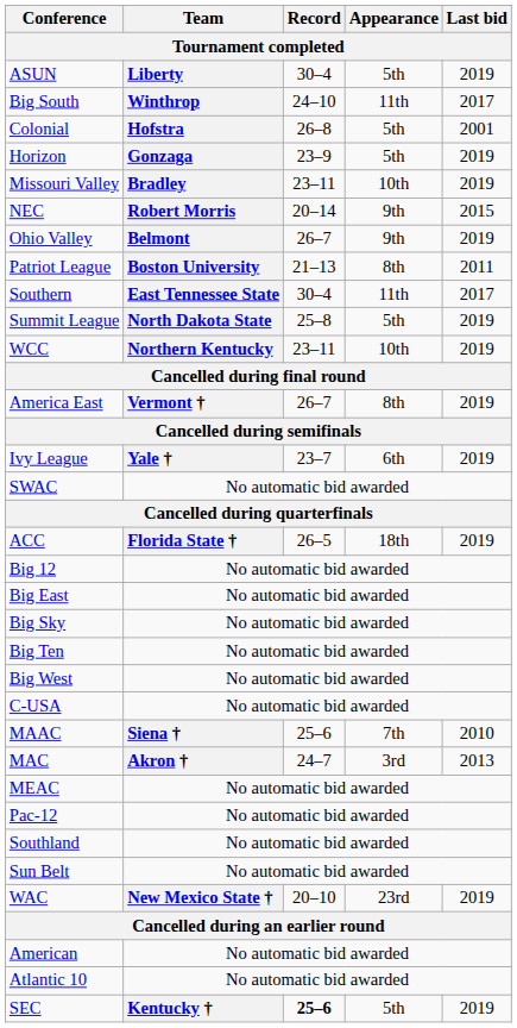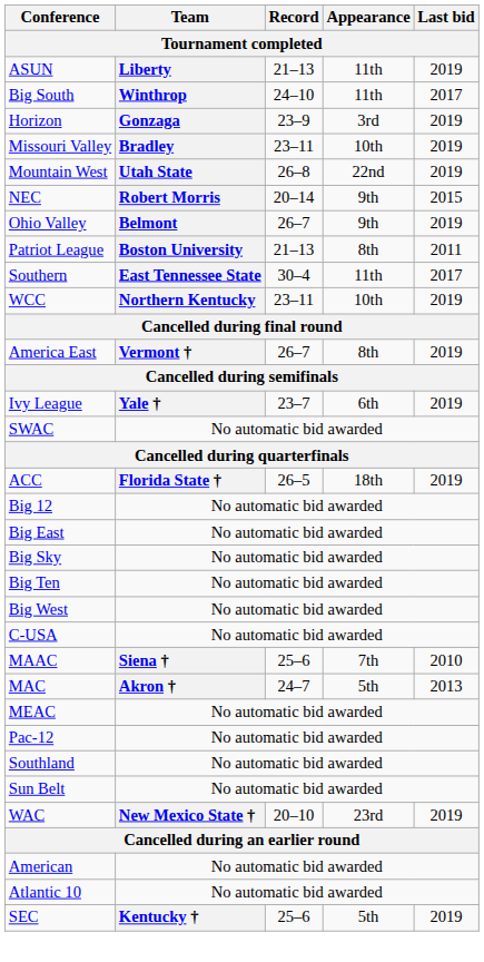 <table class="wikitable sortable plainrowheaders" style="text-align:center;">
 <tr>
 <th scope="col">Conference</th>
 <th scope="col">Team</th>
 <th scope="col" data-sort-type="number">Record</th>
 <th scope="col" data-sort-type="number">Appearance</th>
 <th scope="col">Last bid</th>
 </tr>
 <tr>
 <th colspan="5">Tournament completed</th>
 </tr>
 <tr>
 <td align=left><a href='#'>ASUN</a></td>
 <th scope="row" style="text-align:left"><a href='#'>Liberty</a></th>
-<td>30–4</td>
-<td>5th</td>
+<td>21–13</td>
+<td>11th</td>
 <td>2019</td>
 </tr>
 <tr>
 <td align=left><a href='#'>Big South</a></td>
 <th scope="row" style="text-align:left"><a href='#'>Winthrop</a></th>
 <td>24–10</td>
 <td>11th</td>
 <td>2017</td>
 </tr>
 <tr>
-<td align=left><a href='#'>Colonial</a></td>
-<th scope="row" style="text-align:left"><a href='#'>Hofstra</a></th>
-<td>26–8</td>
-<td>5th</td>
-<td>2001</td>
-</tr>
-<tr>
 <td align=left><a href='#'>Horizon</a></td>
 <th scope="row" style="text-align:left"><a href='#'>Gonzaga</a></th>
 <td>23–9</td>
-<td>5th</td>
+<td>3rd</td>
 <td>2019</td>
 </tr>
 <tr>
 <td align=left><a href='#'>Missouri Valley</a></td>
 <th scope="row" style="text-align:left"><a href='#'>Bradley</a></th>
 <td>23–11</td>
 <td>10th</td>
+<td>2019</td>
+</tr>
+<tr>
+<td align=left><a href='#'>Mountain West</a></td>
+<th scope="row" style="text-align:left"><a href='#'>Utah State</a></th>
+<td>26–8</td>
+<td>22nd</td>
 <td>2019</td>
 </tr>
 <tr>
 <td align=left><a href='#'>NEC</a></td>
 <th scope="row" style="text-align:left"><a href='#'>Robert Morris</a></th>
 <td>20–14</td>
 <td>9th</td>
 <td>2015</td>
 </tr>
 <tr>
 <td align=left><a href='#'>Ohio Valley</a></td>
 <th scope="row" style="text-align:left"><a href='#'>Belmont</a></th>
 <td>26–7</td>
 <td>9th</td>
 <td>2019</td>
 </tr>
 <tr>
 <td align=left><a href='#'>Patriot League</a></td>
 <th scope="row" style="text-align:left"><a href='#'>Boston University</a></th>
 <td>21–13</td>
 <td>8th</td>
 <td>2011</td>
 </tr>
 <tr>
 <td align=left><a href='#'>Southern</a></td>
 <th scope="row" style="text-align:left"><a href='#'>East Tennessee State</a></th>
 <td>30–4</td>
 <td>11th</td>
 <td>2017</td>
-</tr>
-<tr>
-<td align=left><a href='#'>Summit League</a></td>
-<th scope="row" style="text-align:left"><a href='#'>North Dakota State</a></th>
-<td>25–8</td>
-<td>5th</td>
-<td>2019</td>
 </tr>
 <tr>
 <td align=left><a href='#'>WCC</a></td>
 <th scope="row" style="text-align:left"><a href='#'>Northern Kentucky</a></th>
 <td>23–11</td>
 <td>10th</td>
 <td>2019</td>
 </tr>
 <tr>
 <th colspan="5">Cancelled during final round</th>
 </tr>
 <tr>
 <td align=left><a href='#'>America East</a></td>
 <th scope="row" style="text-align:left"><a href='#'>Vermont</a> †</th>
 <td>26–7</td>
 <td>8th</td>
 <td>2019</td>
 </tr>
 <tr>
 <th colspan="5">Cancelled during semifinals</th>
 </tr>
 <tr>
 <td align=left><a href='#'>Ivy League</a></td>
 <th scope="row" style="text-align:left"><a href='#'>Yale</a> †</th>
 <td>23–7</td>
 <td>6th</td>
 <td>2019</td>
 </tr>
 <tr>
 <td align=left><a href='#'>SWAC</a></td>
 <td colspan="4">No automatic bid awarded</td>
 </tr>
 <tr>
 <th colspan="5">Cancelled during quarterfinals</th>
 </tr>
 <tr>
 <td align=left><a href='#'>ACC</a></td>
 <th scope="row" style="text-align:left"><a href='#'>Florida State</a> †</th>
 <td>26–5</td>
 <td>18th</td>
 <td>2019</td>
 </tr>
 <tr>
 <td align=left><a href='#'>Big 12</a></td>
 <td colspan="4">No automatic bid awarded</td>
 </tr>
 <tr>
 <td align=left><a href='#'>Big East</a></td>
 <td colspan="4">No automatic bid awarded</td>
 </tr>
 <tr>
 <td align=left><a href='#'>Big Sky</a></td>
 <td colspan="4">No automatic bid awarded</td>
 </tr>
 <tr>
 <td align=left><a href='#'>Big Ten</a></td>
 <td colspan="4">No automatic bid awarded</td>
 </tr>
 <tr>
 <td align=left><a href='#'>Big West</a></td>
 <td colspan="4">No automatic bid awarded</td>
 </tr>
 <tr>
 <td align=left><a href='#'>C-USA</a></td>
 <td colspan="4">No automatic bid awarded</td>
 </tr>
 <tr>
 <td align=left><a href='#'>MAAC</a></td>
 <th scope="row" style="text-align:left"><a href='#'>Siena</a> †</th>
 <td>25–6</td>
 <td>7th</td>
 <td>2010</td>
 </tr>
 <tr>
 <td align=left><a href='#'>MAC</a></td>
 <th scope="row" style="text-align:left"><a href='#'>Akron</a> †</th>
 <td>24–7</td>
-<td>3rd</td>
+<td>5th</td>
 <td>2013</td>
 </tr>
 <tr>
 <td align=left><a href='#'>MEAC</a></td>
 <td colspan="4">No automatic bid awarded</td>
 </tr>
 <tr>
 <td align=left><a href='#'>Pac-12</a></td>
 <td colspan="4">No automatic bid awarded</td>
 </tr>
 <tr>
 <td align=left><a href='#'>Southland</a></td>
 <td colspan="4">No automatic bid awarded</td>
 </tr>
 <tr>
 <td align=left><a href='#'>Sun Belt</a></td>
 <td colspan="4">No automatic bid awarded</td>
 </tr>
 <tr>
 <td align=left><a href='#'>WAC</a></td>
 <th scope="row" style="text-align:left"><a href='#'>New Mexico State</a> †</th>
 <td>20–10</td>
 <td>23rd</td>
 <td>2019</td>
 </tr>
 <tr>
 <th colspan="5">Cancelled during an earlier round</th>
 </tr>
 <tr>
 <td align=left><a href='#'>American</a></td>
 <td colspan="4">No automatic bid awarded</td>
 </tr>
 <tr>
 <td align=left><a href='#'>Atlantic 10</a></td>
 <td colspan="4">No automatic bid awarded</td>
 </tr>
 <tr>
 <td align=left><a href='#'>SEC</a></td>
 <th scope="row" style="text-align:left"><a href='#'>Kentucky</a> †</th>
-<td><strong>25–6</strong></td>
+<td>25–6</td>
 <td>5th</td>
 <td>2019</td>
 </tr>
 </table>
